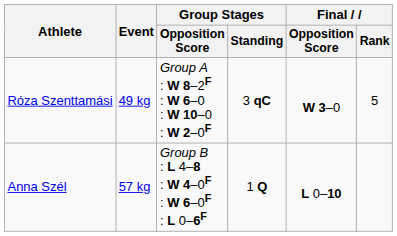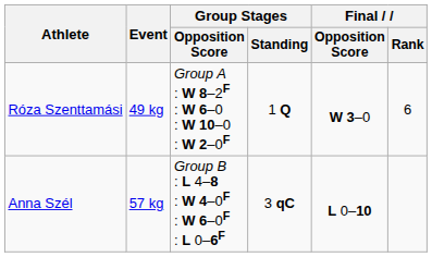 <table class=wikitable style=font-size:90%;text-align:center>
 <tr>
 <th rowspan=2>Athlete</th>
 <th rowspan=2>Event</th>
 <th colspan=2>Group Stages</th>
 <th colspan=2>Final /  / </th>
 </tr>
 <tr style="font-size:95%">
 <th>Opposition<br>Score</th>
 <th>Standing</th>
 <th>Opposition<br>Score</th>
 <th>Rank</th>
 </tr>
 <tr>
 <td align=left><a href='#'>Róza Szenttamási</a></td>
 <td align=left><a href='#'>49 kg</a></td>
 <td align=left><em>Group A</em><br>: <strong>W</strong> <strong>8</strong>–2<sup><strong>F</strong></sup><br>: <strong>W</strong> <strong>6</strong>–0<br>: <strong>W</strong> <strong>10</strong>–0<br>: <strong>W</strong> <strong>2</strong>–0<sup><strong>F</strong></sup></td>
-<td>3 <strong>qC</strong></td>
+<td>1 <strong>Q</strong></td>
 <td><br> <strong>W</strong> <strong>3</strong>–0</td>
-<td>5</td>
+<td>6</td>
 </tr>
 <tr>
 <td align=left><a href='#'>Anna Szél</a></td>
 <td align=left><a href='#'>57 kg</a></td>
 <td align=left><em>Group B</em><br>: <strong>L</strong> 4–<strong>8</strong><br>: <strong>W</strong> <strong>4</strong>–0<sup><strong>F</strong></sup><br>: <strong>W</strong> <strong>6</strong>–0<sup><strong>F</strong></sup><br>: <strong>L</strong> 0–<strong>6</strong><sup><strong>F</strong></sup></td>
-<td>1 <strong>Q</strong></td>
+<td>3 <strong>qC</strong></td>
 <td><br> <strong>L</strong> 0–<strong>10</strong></td>
 <td></td>
 </tr>
 </table>
